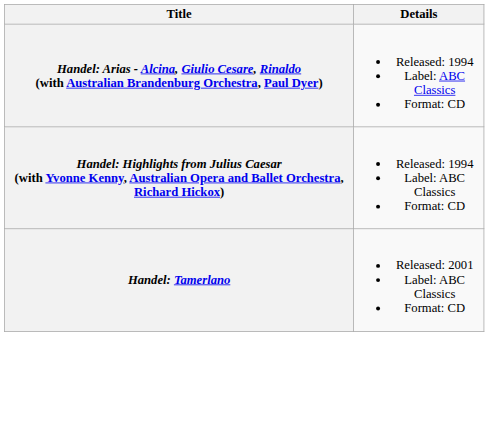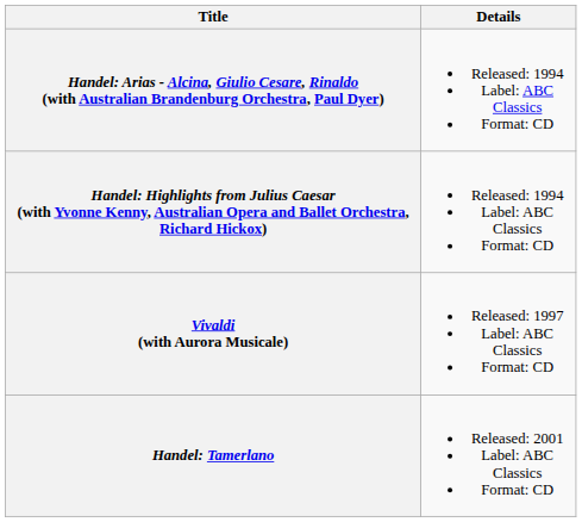 <table class="wikitable plainrowheaders" style="text-align:center;" border="1">
 <tr>
 <th>Title</th>
 <th>Details</th>
 </tr>
 <tr>
 <th scope="row"><em>Handel: Arias - <a href='#'>Alcina</a>, <a href='#'>Giulio Cesare</a>, <a href='#'>Rinaldo</a></em><br>(with <a href='#'>Australian Brandenburg Orchestra</a>, <a href='#'>Paul Dyer</a>)</th>
 <td><br><ul><li>Released: 1994</li><li>Label: <a href='#'>ABC Classics</a></li><li>Format: CD</li></ul></td>
 </tr>
 <tr>
 <th scope="row"><em>Handel: Highlights from Julius Caesar</em><br>(with <a href='#'>Yvonne Kenny</a>, <a href='#'>Australian Opera and Ballet Orchestra</a>, <a href='#'>Richard Hickox</a>)</th>
 <td><br><ul><li>Released: 1994</li><li>Label: ABC Classics</li><li>Format: CD</li></ul></td>
 </tr>
 <tr>
+<th scope="row"><em><a href='#'>Vivaldi</a></em><br> (with Aurora Musicale)</th>
+<td><br><ul><li>Released: 1997</li><li>Label: ABC Classics</li><li>Format: CD</li></ul></td>
+</tr>
+<tr>
 <th scope="row"><em>Handel: <a href='#'>Tamerlano</a></em></th>
 <td><br><ul><li>Released: 2001</li><li>Label: ABC Classics</li><li>Format: CD</li></ul></td>
 </tr>
 </table>
